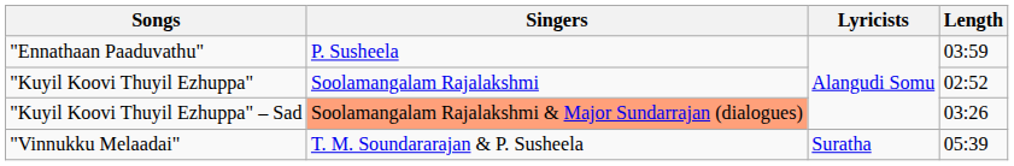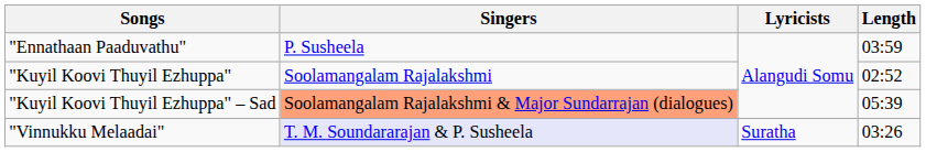 <table class="wikitable">
 <tr>
 <th>Songs</th>
 <th>Singers</th>
 <th>Lyricists</th>
 <th>Length</th>
 </tr>
 <tr>
 <td>"Ennathaan Paaduvathu"</td>
 <td><a href='#'>P. Susheela</a></td>
 <td rowspan="3"><a href='#'>Alangudi Somu</a></td>
 <td>03:59</td>
 </tr>
 <tr>
 <td>"Kuyil Koovi Thuyil Ezhuppa"</td>
 <td><a href='#'>Soolamangalam Rajalakshmi</a></td>
 <td>02:52</td>
 </tr>
 <tr>
 <td>"Kuyil Koovi Thuyil Ezhuppa" – Sad</td>
 <td style="background: lightsalmon;">Soolamangalam Rajalakshmi & <a href='#'>Major Sundarrajan</a> (dialogues)</td>
-<td>03:26</td>
+<td>05:39</td>
 </tr>
 <tr>
 <td>"Vinnukku Melaadai"</td>
-<td><a href='#'>T. M. Soundararajan</a> & P. Susheela</td>
+<td style="background: lavender;"><a href='#'>T. M. Soundararajan</a> & P. Susheela</td>
 <td><a href='#'>Suratha</a></td>
-<td>05:39</td>
+<td>03:26</td>
 </tr>
 </table>
